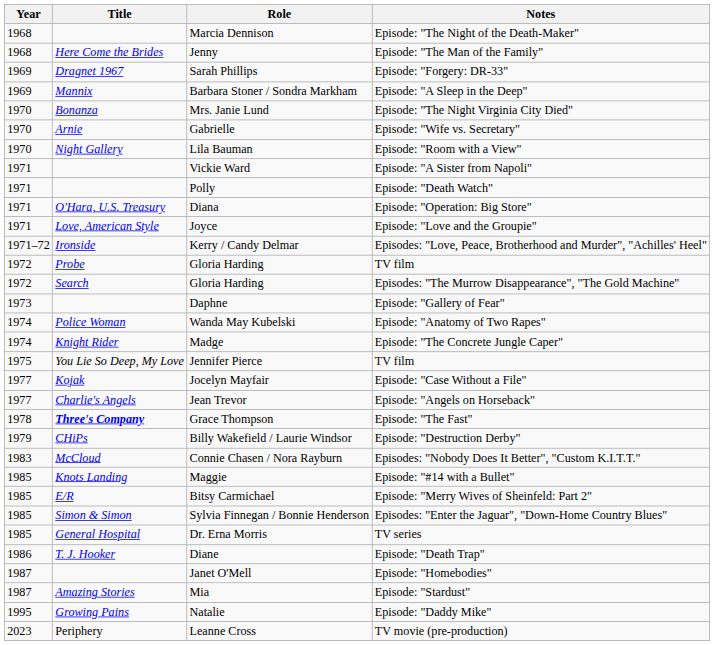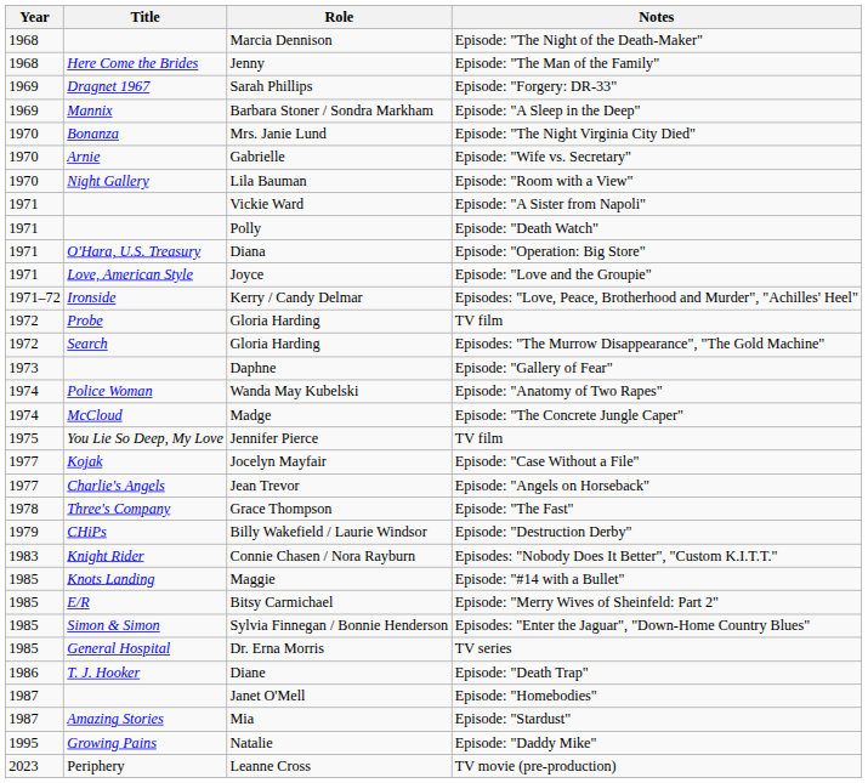 <table class="wikitable sortable">
 <tr>
 <th>Year</th>
 <th>Title</th>
 <th>Role</th>
 <th class="unsortable">Notes</th>
 </tr>
 <tr>
 <td>1968</td>
 <td><em></em></td>
 <td>Marcia Dennison</td>
 <td>Episode: "The Night of the Death-Maker"</td>
 </tr>
 <tr>
 <td>1968</td>
 <td><em><a href='#'>Here Come the Brides</a></em></td>
 <td>Jenny</td>
 <td>Episode: "The Man of the Family"</td>
 </tr>
 <tr>
 <td>1969</td>
 <td><em><a href='#'>Dragnet 1967</a></em></td>
 <td>Sarah Phillips</td>
 <td>Episode: "Forgery: DR-33"</td>
 </tr>
 <tr>
 <td>1969</td>
 <td><em><a href='#'>Mannix</a></em></td>
 <td>Barbara Stoner / Sondra Markham</td>
 <td>Episode: "A Sleep in the Deep"</td>
 </tr>
 <tr>
 <td>1970</td>
 <td><em><a href='#'>Bonanza</a></em></td>
 <td>Mrs. Janie Lund</td>
 <td>Episode: "The Night Virginia City Died"</td>
 </tr>
 <tr>
 <td>1970</td>
 <td><em><a href='#'>Arnie</a></em></td>
 <td>Gabrielle</td>
 <td>Episode: "Wife vs. Secretary"</td>
 </tr>
 <tr>
 <td>1970</td>
 <td><em><a href='#'>Night Gallery</a></em></td>
 <td>Lila Bauman</td>
 <td>Episode: "Room with a View"</td>
 </tr>
 <tr>
 <td>1971</td>
 <td><em></em></td>
 <td>Vickie Ward</td>
 <td>Episode: "A Sister from Napoli"</td>
 </tr>
 <tr>
 <td>1971</td>
 <td><em></em></td>
 <td>Polly</td>
 <td>Episode: "Death Watch"</td>
 </tr>
 <tr>
 <td>1971</td>
 <td><em><a href='#'>O'Hara, U.S. Treasury</a></em></td>
 <td>Diana</td>
 <td>Episode: "Operation: Big Store"</td>
 </tr>
 <tr>
 <td>1971</td>
 <td><em><a href='#'>Love, American Style</a></em></td>
 <td>Joyce</td>
 <td>Episode: "Love and the Groupie"</td>
 </tr>
 <tr>
 <td>1971–72</td>
 <td><em><a href='#'>Ironside</a></em></td>
 <td>Kerry / Candy Delmar</td>
 <td>Episodes: "Love, Peace, Brotherhood and Murder", "Achilles' Heel"</td>
 </tr>
 <tr>
 <td>1972</td>
 <td><em><a href='#'>Probe</a></em></td>
 <td>Gloria Harding</td>
 <td>TV film</td>
 </tr>
 <tr>
 <td>1972</td>
 <td><em><a href='#'>Search</a></em></td>
 <td>Gloria Harding</td>
 <td>Episodes: "The Murrow Disappearance", "The Gold Machine"</td>
 </tr>
 <tr>
 <td>1973</td>
 <td><em></em></td>
 <td>Daphne</td>
 <td>Episode: "Gallery of Fear"</td>
 </tr>
 <tr>
 <td>1974</td>
 <td><em><a href='#'>Police Woman</a></em></td>
 <td>Wanda May Kubelski</td>
 <td>Episode: "Anatomy of Two Rapes"</td>
 </tr>
 <tr>
 <td>1974</td>
-<td><em><a href='#'>Knight Rider</a></em></td>
+<td><em><a href='#'>McCloud</a></em></td>
 <td>Madge</td>
 <td>Episode: "The Concrete Jungle Caper"</td>
 </tr>
 <tr>
 <td>1975</td>
 <td><em>You Lie So Deep, My Love</em></td>
 <td>Jennifer Pierce</td>
 <td>TV film</td>
 </tr>
 <tr>
 <td>1977</td>
 <td><em><a href='#'>Kojak</a></em></td>
 <td>Jocelyn Mayfair</td>
 <td>Episode: "Case Without a File"</td>
 </tr>
 <tr>
 <td>1977</td>
 <td><em><a href='#'>Charlie's Angels</a></em></td>
 <td>Jean Trevor</td>
 <td>Episode: "Angels on Horseback"</td>
 </tr>
 <tr>
 <td>1978</td>
-<td><strong><em><a href='#'>Three's Company</a></em></strong></td>
+<td><em><a href='#'>Three's Company</a></em></td>
 <td>Grace Thompson</td>
 <td>Episode: "The Fast"</td>
 </tr>
 <tr>
 <td>1979</td>
 <td><em><a href='#'>CHiPs</a></em></td>
 <td>Billy Wakefield / Laurie Windsor</td>
 <td>Episode: "Destruction Derby"</td>
 </tr>
 <tr>
 <td>1983</td>
-<td><em><a href='#'>McCloud</a></em></td>
+<td><em><a href='#'>Knight Rider</a></em></td>
 <td>Connie Chasen / Nora Rayburn</td>
 <td>Episodes: "Nobody Does It Better", "Custom K.I.T.T."</td>
 </tr>
 <tr>
 <td>1985</td>
 <td><em><a href='#'>Knots Landing</a></em></td>
 <td>Maggie</td>
 <td>Episode: "#14 with a Bullet"</td>
 </tr>
 <tr>
 <td>1985</td>
 <td><em><a href='#'>E/R</a></em></td>
 <td>Bitsy Carmichael</td>
 <td>Episode: "Merry Wives of Sheinfeld: Part 2"</td>
 </tr>
 <tr>
 <td>1985</td>
 <td><em><a href='#'>Simon & Simon</a></em></td>
 <td>Sylvia Finnegan / Bonnie Henderson</td>
 <td>Episodes: "Enter the Jaguar", "Down-Home Country Blues"</td>
 </tr>
 <tr>
 <td>1985</td>
 <td><em><a href='#'>General Hospital</a></em></td>
 <td>Dr. Erna Morris</td>
 <td>TV series</td>
 </tr>
 <tr>
 <td>1986</td>
 <td><em><a href='#'>T. J. Hooker</a></em></td>
 <td>Diane</td>
 <td>Episode: "Death Trap"</td>
 </tr>
 <tr>
 <td>1987</td>
 <td><em></em></td>
 <td>Janet O'Mell</td>
 <td>Episode: "Homebodies"</td>
 </tr>
 <tr>
 <td>1987</td>
 <td><em><a href='#'>Amazing Stories</a></em></td>
 <td>Mia</td>
 <td>Episode: "Stardust"</td>
 </tr>
 <tr>
 <td>1995</td>
 <td><em><a href='#'>Growing Pains</a></em></td>
 <td>Natalie</td>
 <td>Episode: "Daddy Mike"</td>
 </tr>
 <tr>
 <td>2023</td>
 <td>Periphery</td>
 <td>Leanne Cross</td>
 <td>TV movie (pre-production)</td>
 </tr>
 </table>
